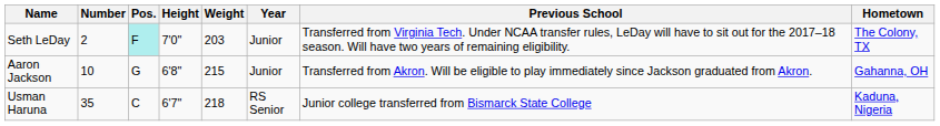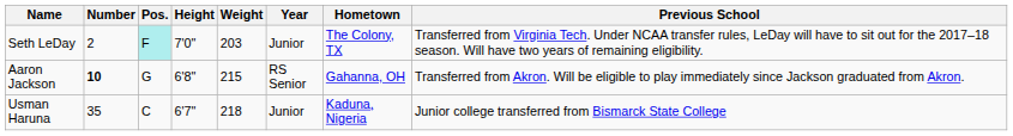 <table class="wikitable sortable" border="1">
 <tr>
 <th>Name</th>
 <th>Number</th>
 <th>Pos.</th>
 <th>Height</th>
 <th>Weight</th>
 <th>Year</th>
+<th>Hometown</th>
 <th class="unsortable">Previous School</th>
-<th>Hometown</th>
 </tr>
 <tr>
 <td>Seth LeDay</td>
 <td>2</td>
 <td style="background: paleturquoise;">F</td>
 <td>7'0"</td>
 <td>203</td>
 <td>Junior</td>
+<td><a href='#'>The Colony, TX</a></td>
 <td>Transferred from <a href='#'>Virginia Tech</a>. Under NCAA transfer rules, LeDay will have to sit out for the 2017–18 season. Will have two years of remaining eligibility.</td>
-<td><a href='#'>The Colony, TX</a></td>
 </tr>
 <tr>
 <td>Aaron Jackson</td>
-<td>10</td>
+<td><strong>10</strong></td>
 <td>G</td>
 <td>6'8"</td>
 <td>215</td>
-<td>Junior</td>
+<td>RS Senior</td>
+<td><a href='#'>Gahanna, OH</a></td>
 <td>Transferred from <a href='#'>Akron</a>. Will be eligible to play immediately since Jackson graduated from <a href='#'>Akron</a>.</td>
-<td><a href='#'>Gahanna, OH</a></td>
 </tr>
 <tr>
 <td>Usman Haruna</td>
 <td>35</td>
 <td>C</td>
 <td>6'7"</td>
 <td>218</td>
-<td>RS Senior</td>
+<td>Junior</td>
+<td><a href='#'>Kaduna, Nigeria</a></td>
 <td>Junior college transferred from <a href='#'>Bismarck State College</a></td>
-<td><a href='#'>Kaduna, Nigeria</a></td>
 </tr>
 </table>
